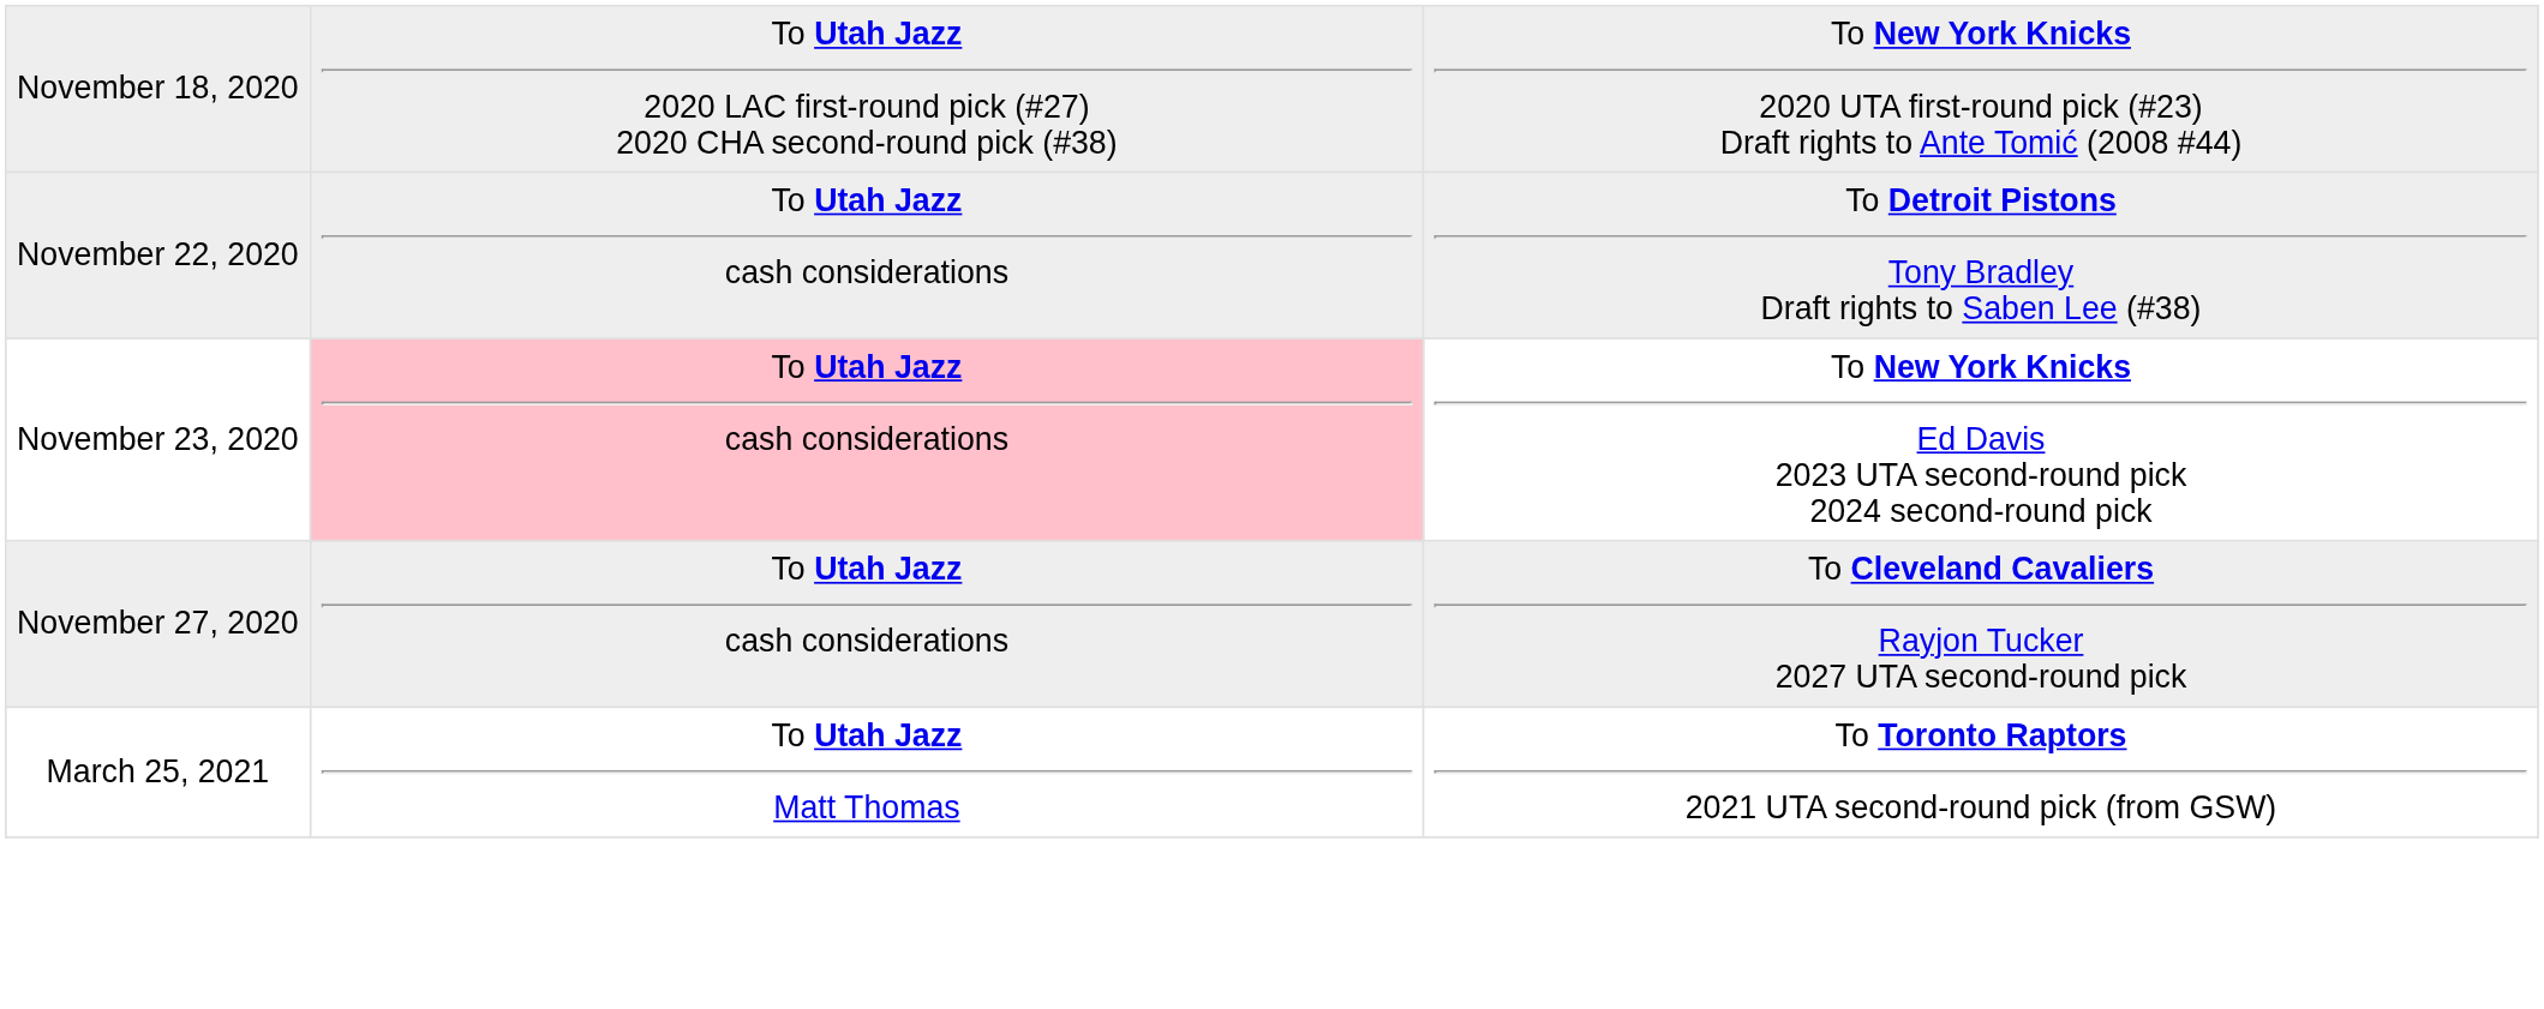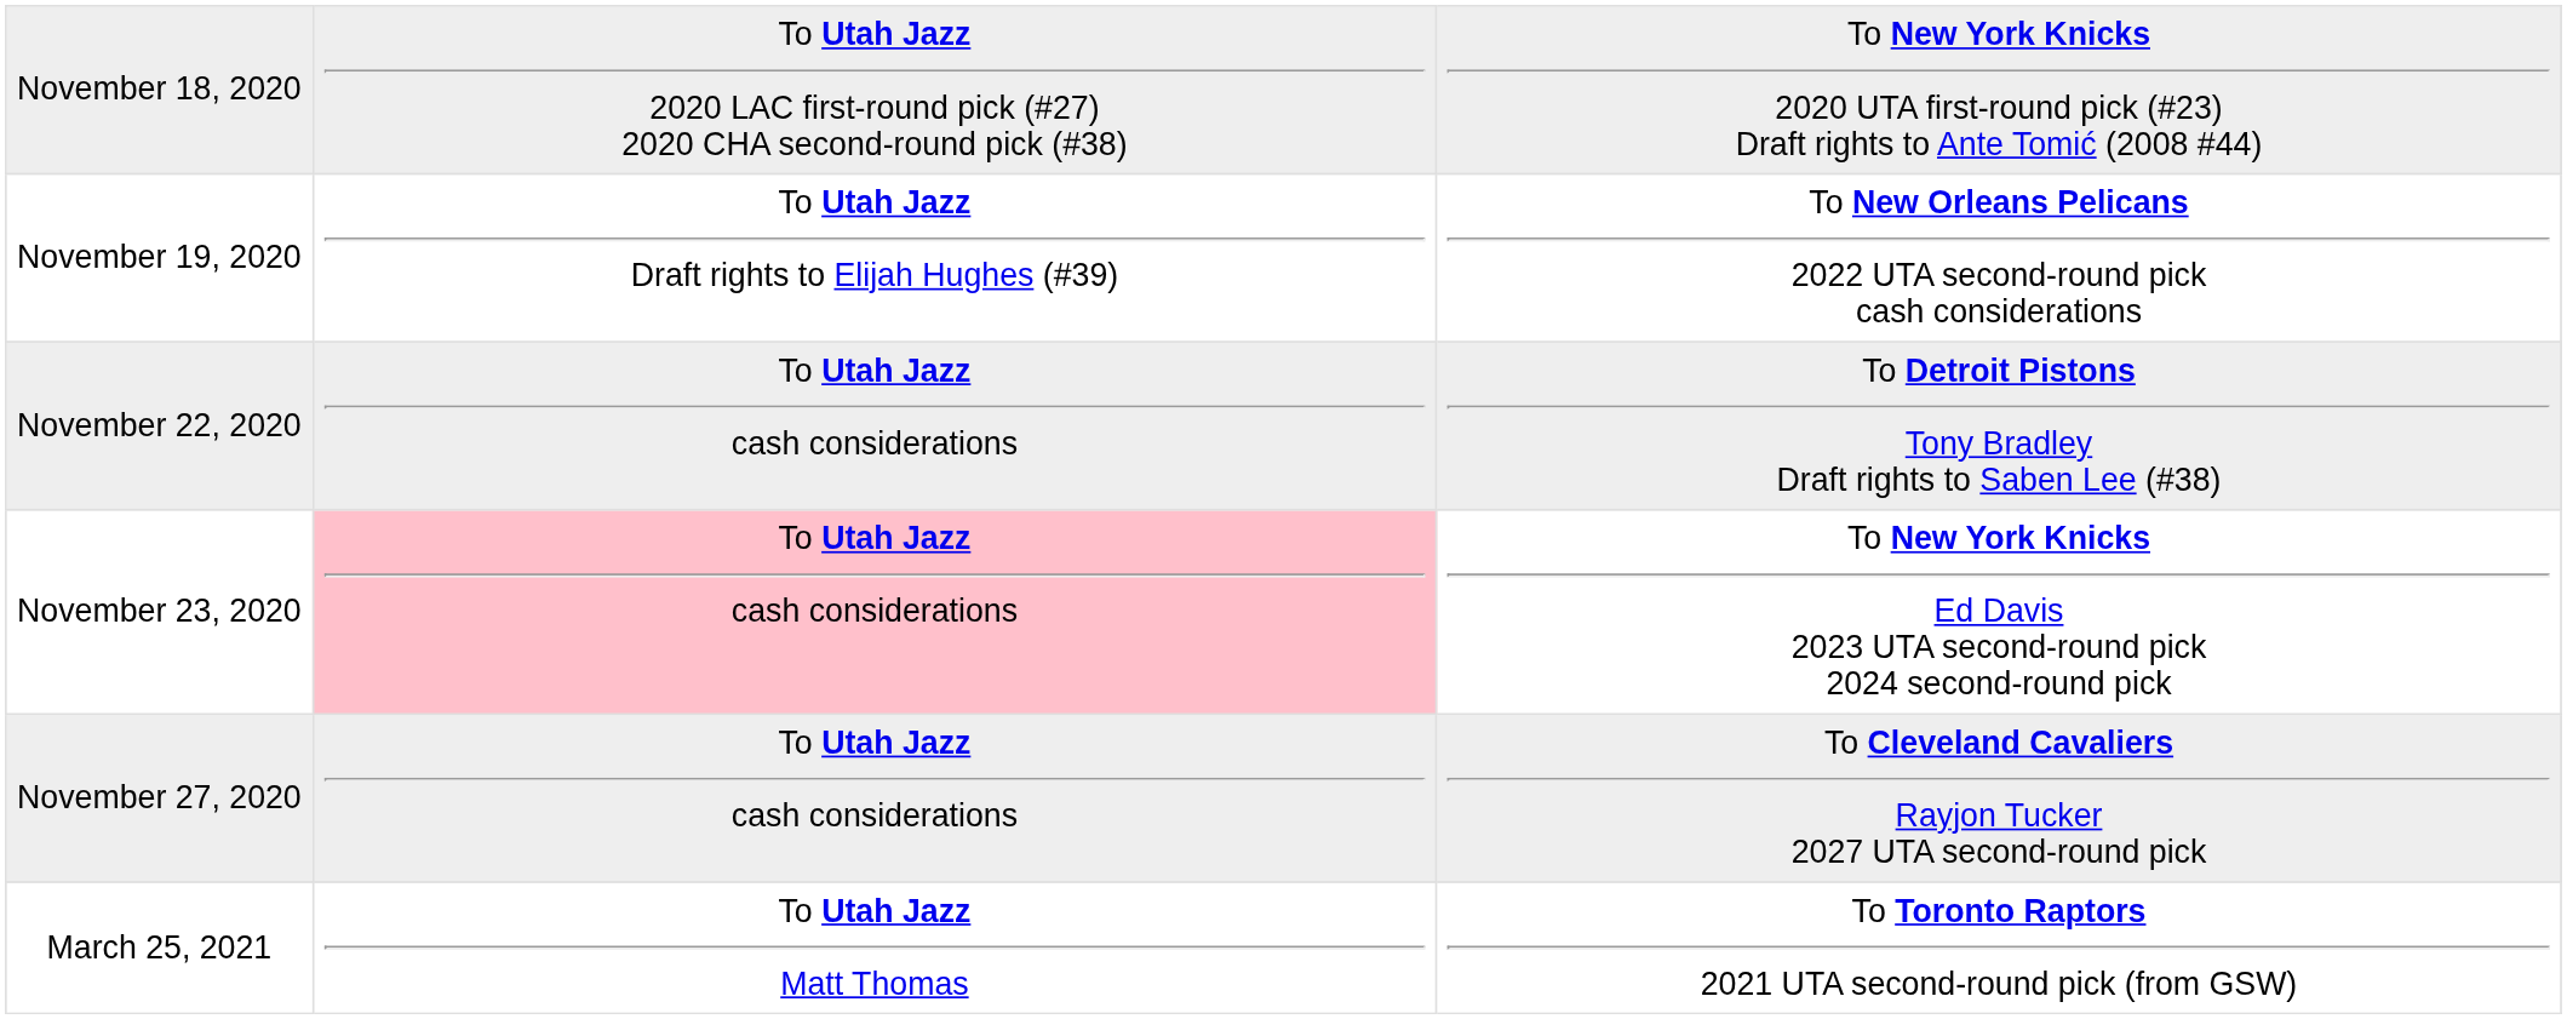 <table border=1 style="border-collapse:collapse; text-align: center; width: 100%" bordercolor="#DFDFDF"  cellpadding="5">
 <tr bgcolor="eeeeee">
 <td style="width:12%">November 18, 2020</td>
 <td style="width:44%" valign="top">To <strong><a href='#'>Utah Jazz</a></strong><hr>2020 LAC first-round pick (#27)<br>2020 CHA second-round pick (#38)</td>
 <td style="width:44%" valign="top">To <strong><a href='#'>New York Knicks</a></strong><hr>2020 UTA first-round pick (#23)<br>Draft rights to <a href='#'>Ante Tomić</a> (2008 #44)</td>
+</tr>
+<tr>
+<td style="width:12%">November 19, 2020</td>
+<td style="width:44%" valign="top">To <strong><a href='#'>Utah Jazz</a></strong><hr>Draft rights to <a href='#'>Elijah Hughes</a> (#39)</td>
+<td style="width:44%" valign="top">To <strong><a href='#'>New Orleans Pelicans</a></strong><hr>2022 UTA second-round pick<br>cash considerations</td>
 </tr>
 <tr bgcolor="eeeeee">
 <td style="width:12%">November 22, 2020</td>
 <td style="width:44%" valign="top">To <strong><a href='#'>Utah Jazz</a></strong><hr>cash considerations</td>
 <td style="width:44%" valign="top">To <strong><a href='#'>Detroit Pistons</a></strong><hr><a href='#'>Tony Bradley</a><br>Draft rights to <a href='#'>Saben Lee</a> (#38)</td>
 </tr>
 <tr>
 <td style="width:12%">November 23, 2020</td>
 <td style="background: pink; width:44%" valign="top">To <strong><a href='#'>Utah Jazz</a></strong><hr>cash considerations</td>
 <td style="width:44%" valign="top">To <strong><a href='#'>New York Knicks</a></strong><hr><a href='#'>Ed Davis</a><br>2023 UTA second-round pick<br>2024 second-round pick</td>
 </tr>
 <tr bgcolor="eeeeee">
 <td style="width:12%">November 27, 2020</td>
 <td style="width:44%" valign="top">To <strong><a href='#'>Utah Jazz</a></strong><hr>cash considerations</td>
 <td style="width:44%" valign="top">To <strong><a href='#'>Cleveland Cavaliers</a></strong><hr><a href='#'>Rayjon Tucker</a><br>2027 UTA second-round pick</td>
 </tr>
 <tr>
 <td style="width:12%">March 25, 2021</td>
 <td style="width:44%" valign="top">To <strong><a href='#'>Utah Jazz</a></strong><hr><a href='#'>Matt Thomas</a></td>
 <td style="width:44%" valign="top">To <strong><a href='#'>Toronto Raptors</a></strong><hr>2021 UTA second-round pick (from GSW)</td>
 </tr>
 </table>
